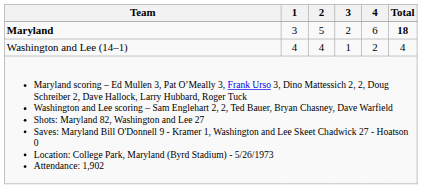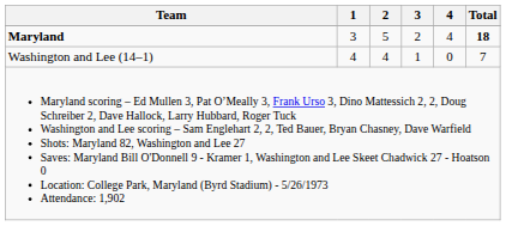 <table class="wikitable" style="text-align:center; max-width:40em">
 <tr>
 <th>Team</th>
 <th style="width:2em">1</th>
 <th style="width:2em">2</th>
 <th style="width:2em">3</th>
 <th style="width:2em">4</th>
 <th style="width:2em">Total</th>
 </tr>
 <tr>
 </tr>
 <tr>
 <td style="text-align:left"><strong>Maryland</strong></td>
 <td>3</td>
 <td>5</td>
 <td>2</td>
-<td>6</td>
+<td>4</td>
 <td><strong>18</strong></td>
 </tr>
 <tr>
 <td style="text-align:left">Washington and Lee (14–1)</td>
 <td>4</td>
 <td>4</td>
 <td>1</td>
-<td>2</td>
-<td>4</td>
+<td>0</td>
+<td>7</td>
 </tr>
 <tr>
 <td colspan=6 style="text-align:left; font-size:88%;"><br><ul><li>Maryland scoring – Ed Mullen 3, Pat O’Meally 3, <a href='#'>Frank Urso</a> 3, Dino Mattessich 2,  2, Doug Schreiber 2, Dave Hallock, Larry Hubbard, Roger Tuck</li><li>Washington and Lee scoring – Sam Englehart 2,  2, Ted Bauer, Bryan Chasney, Dave Warfield</li><li>Shots: Maryland 82, Washington and Lee 27</li><li>Saves: Maryland Bill O'Donnell 9 - Kramer 1, Washington and Lee Skeet Chadwick 27 - Hoatson 0</li><li>Location: College Park, Maryland (Byrd Stadium) - 5/26/1973</li><li>Attendance: 1,902</li></ul></td>
 </tr>
 </table>
